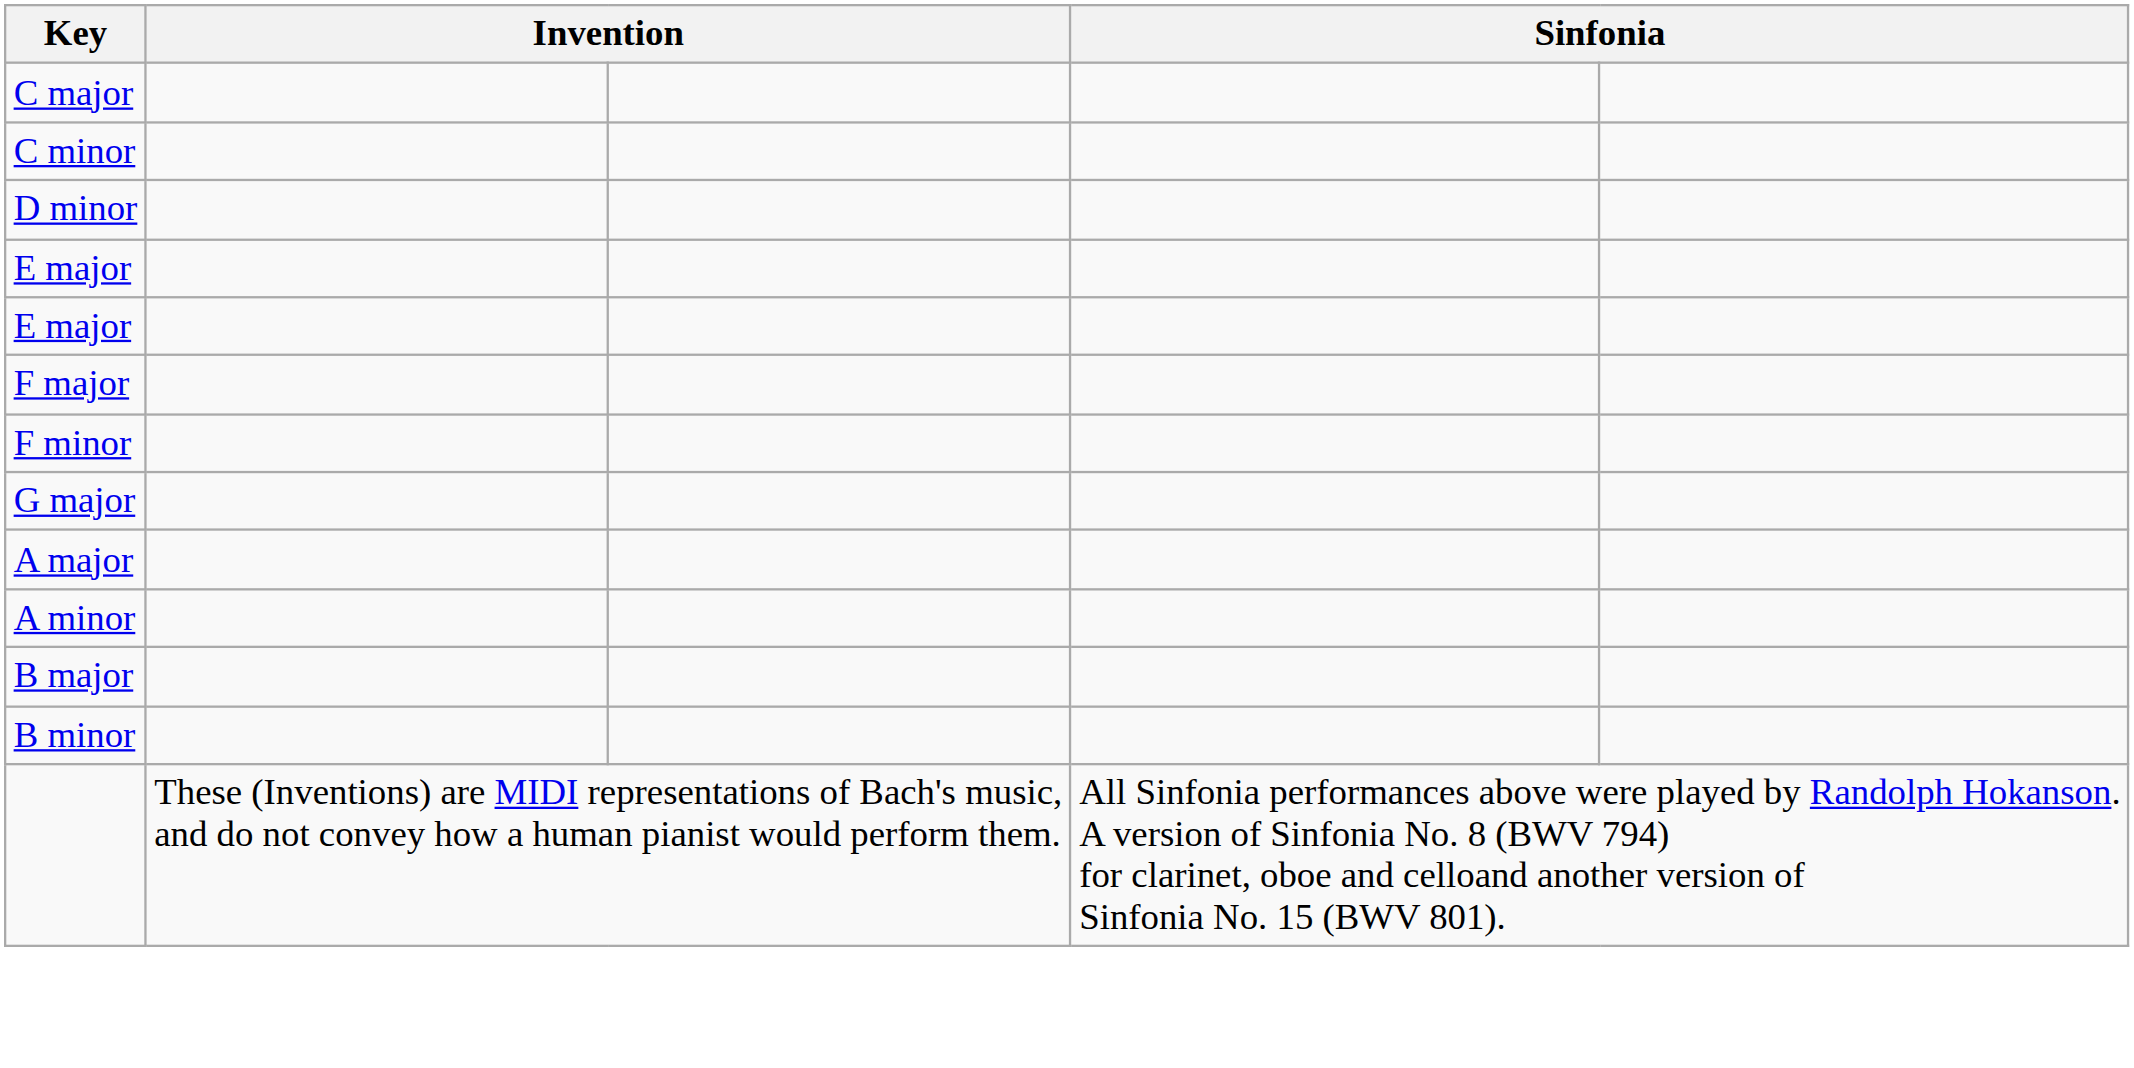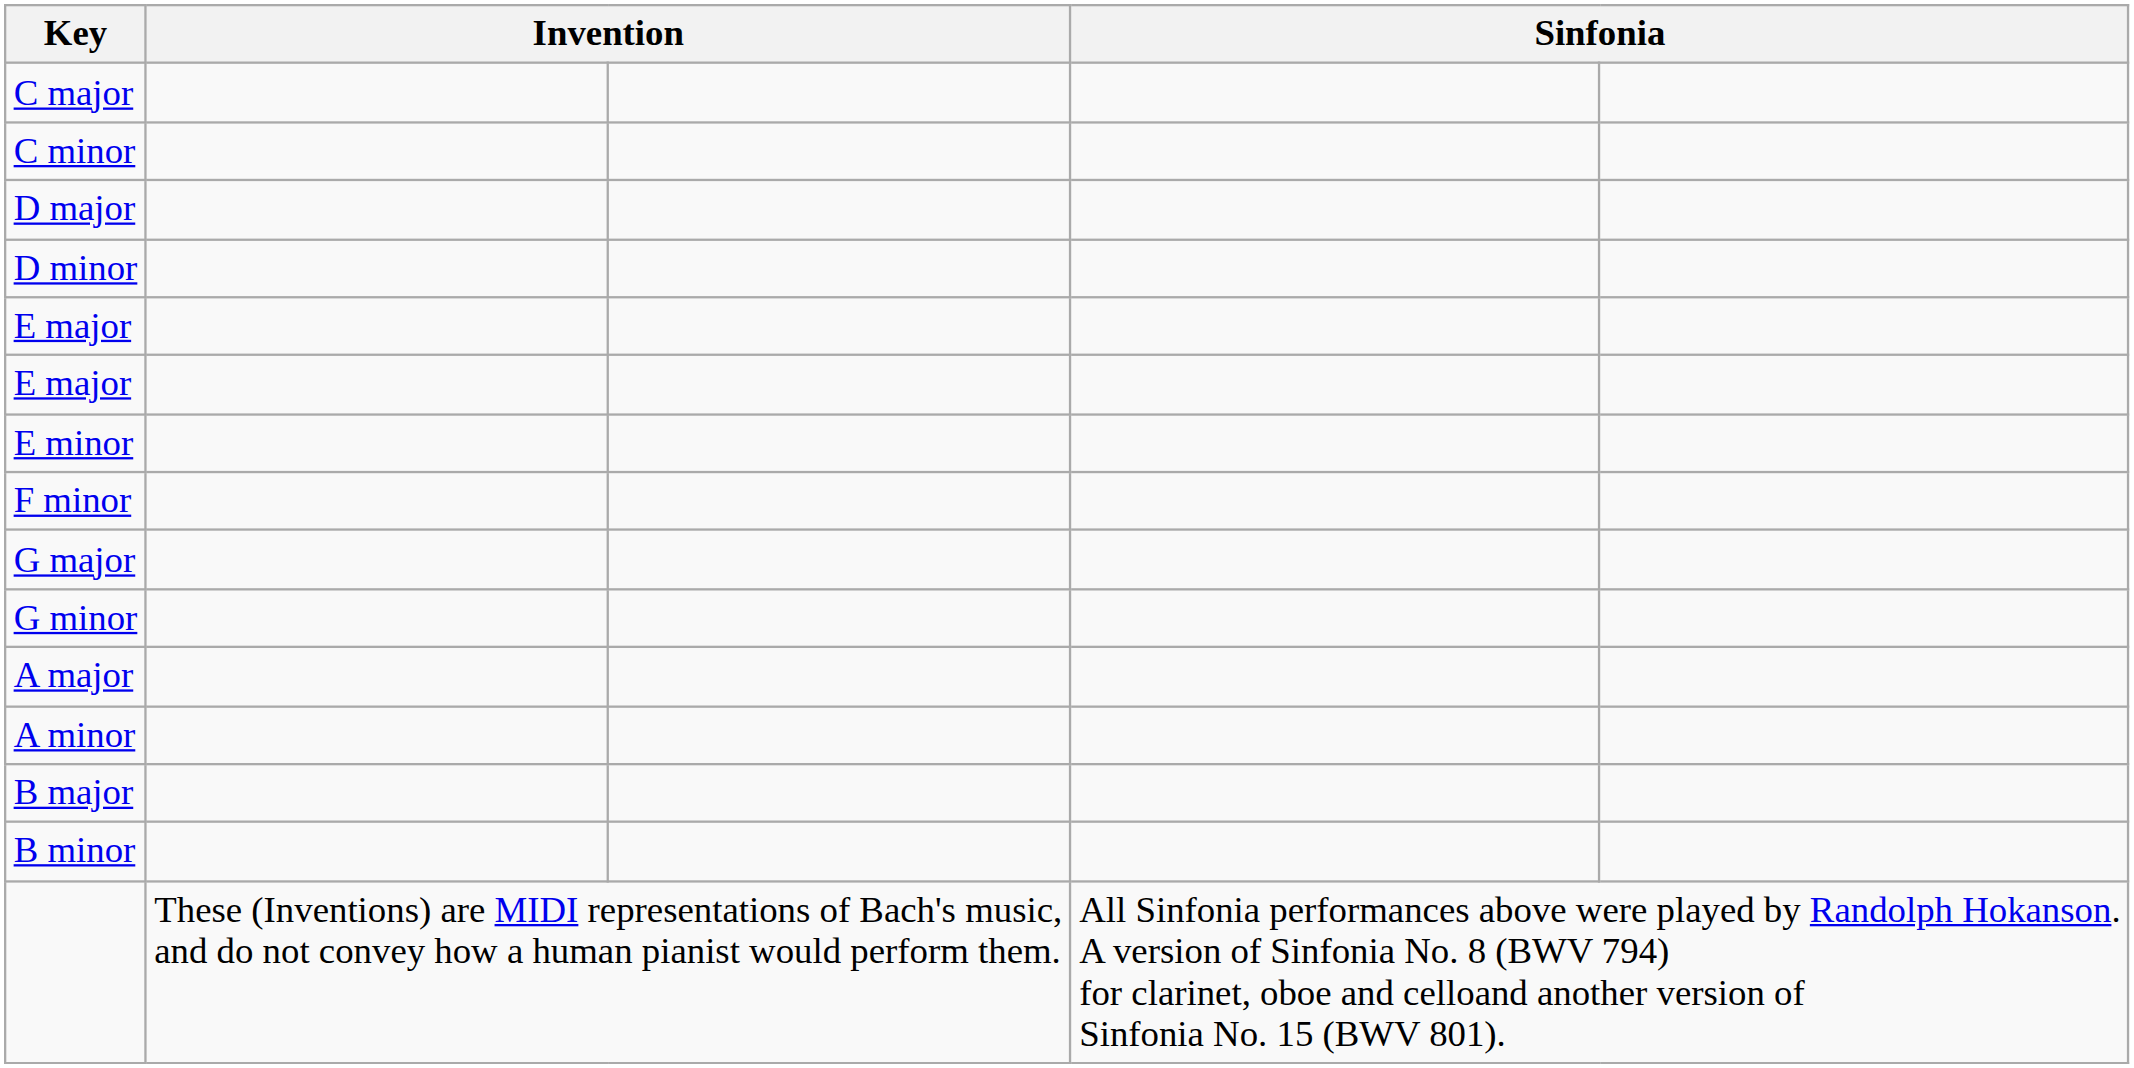 <table class="wikitable">
 <tr>
 <th>Key</th>
 <th colspan=2>Invention</th>
 <th colspan=2>Sinfonia</th>
 </tr>
 <tr>
 <td><a href='#'>C major</a></td>
 <td></td>
 <td></td>
 <td></td>
 <td></td>
 </tr>
 <tr>
 <td><a href='#'>C minor</a></td>
+<td></td>
+<td></td>
+<td></td>
+<td></td>
+</tr>
+<tr>
+<td><a href='#'>D major</a></td>
 <td></td>
 <td></td>
 <td></td>
 <td></td>
 </tr>
 <tr>
 <td><a href='#'>D minor</a></td>
 <td></td>
 <td></td>
 <td></td>
 <td></td>
 </tr>
 <tr>
 <td><a href='#'>E major</a></td>
 <td></td>
 <td></td>
 <td></td>
 <td></td>
 </tr>
 <tr>
 <td><a href='#'>E major</a></td>
 <td></td>
 <td></td>
 <td></td>
 <td></td>
 </tr>
 <tr>
-<td><a href='#'>F major</a></td>
+<td><a href='#'>E minor</a></td>
 <td></td>
 <td></td>
 <td></td>
 <td></td>
 </tr>
 <tr>
 <td><a href='#'>F minor</a></td>
 <td></td>
 <td></td>
 <td></td>
 <td></td>
 </tr>
 <tr>
 <td><a href='#'>G major</a></td>
+<td></td>
+<td></td>
+<td></td>
+<td></td>
+</tr>
+<tr>
+<td><a href='#'>G minor</a></td>
 <td></td>
 <td></td>
 <td></td>
 <td></td>
 </tr>
 <tr>
 <td><a href='#'>A major</a></td>
 <td></td>
 <td></td>
 <td></td>
 <td></td>
 </tr>
 <tr>
 <td><a href='#'>A minor</a></td>
 <td></td>
 <td></td>
 <td></td>
 <td></td>
 </tr>
 <tr>
 <td><a href='#'>B major</a></td>
 <td></td>
 <td></td>
 <td></td>
 <td></td>
 </tr>
 <tr>
 <td><a href='#'>B minor</a></td>
 <td></td>
 <td></td>
 <td></td>
 <td></td>
 </tr>
 <tr>
 <td> </td>
 <td valign=top colspan=2><span>These (Inventions) are <a href='#'>MIDI</a> representations of Bach's music,<br>and do not convey how a human pianist would perform them.</span></td>
 <td colspan=2><span>All Sinfonia performances above were played by <a href='#'>Randolph Hokanson</a>.<br>A version of Sinfonia No. 8 (BWV 794)<br>for clarinet, oboe and celloand another version of<br>Sinfonia No. 15 (BWV 801).</span></td>
 </tr>
 </table>
